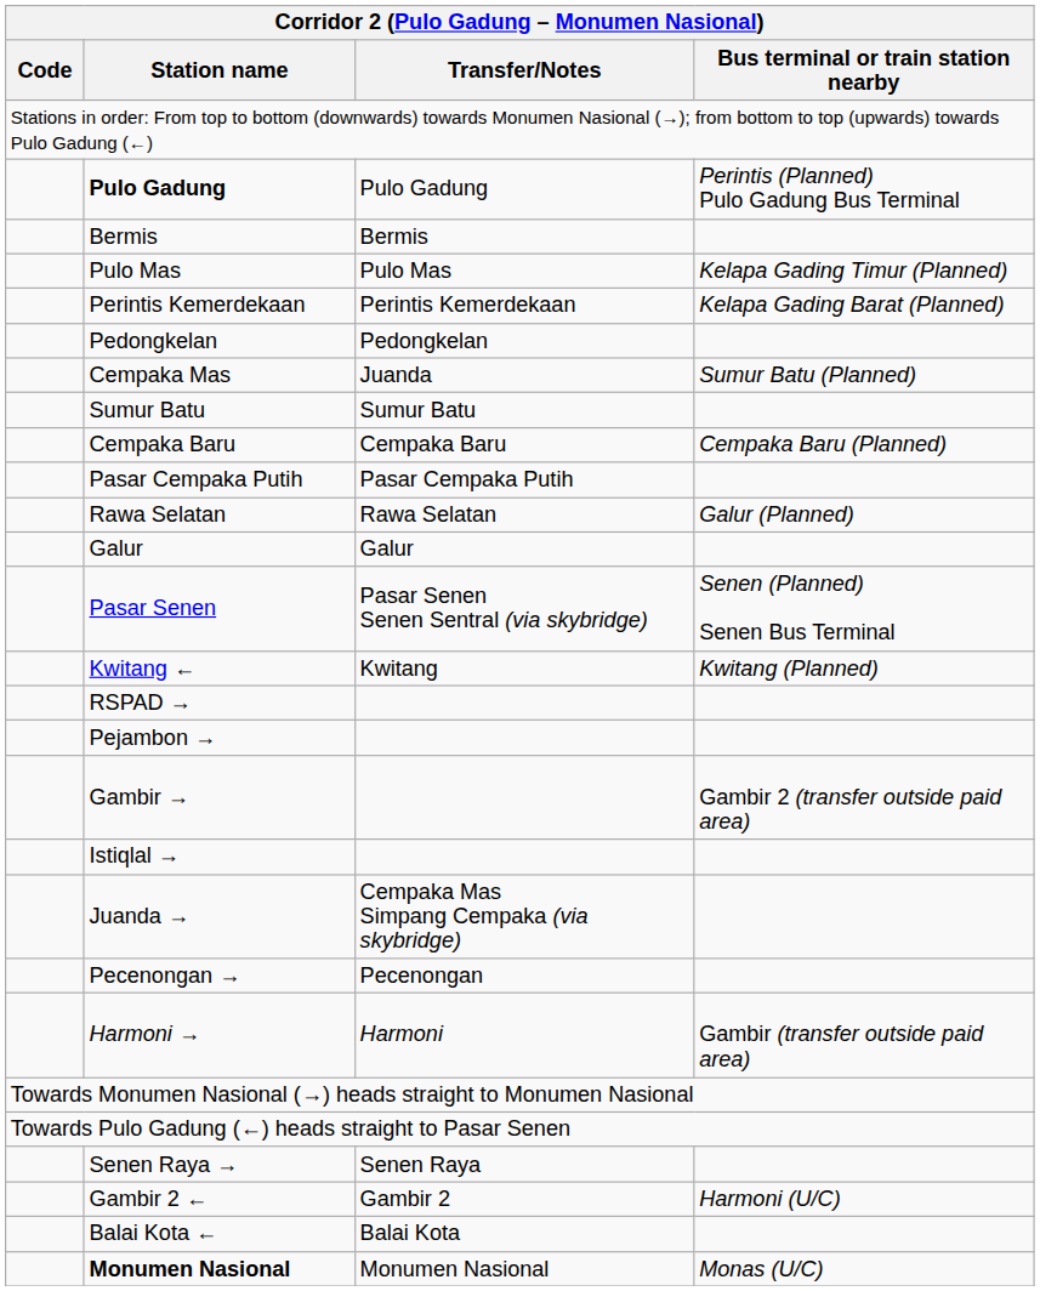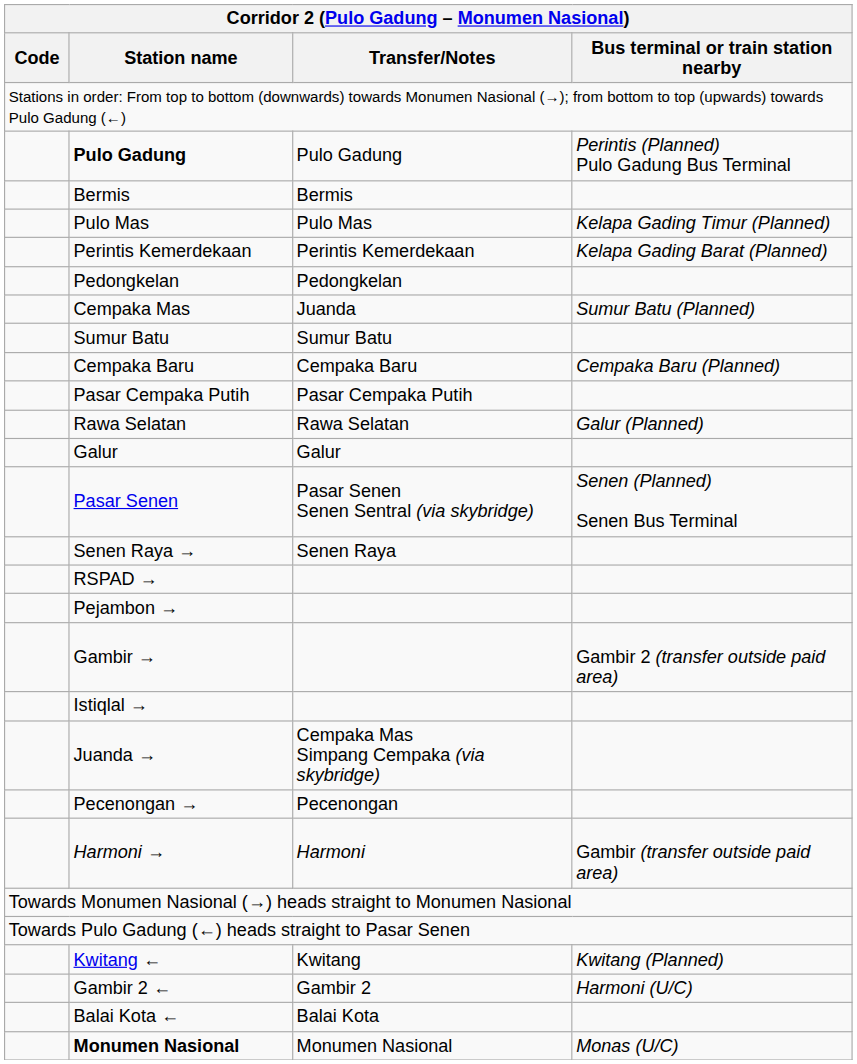 <table class="wikitable" style="font-size:100%">
 <tr>
 <th colspan="4" style="text-align:center"> Corridor 2 (<a href='#'>Pulo Gadung</a> – <a href='#'>Monumen Nasional</a>)</th>
 </tr>
 <tr>
 <th width="50">Code</th>
 <th width="190">Station name</th>
 <th width="240">Transfer/Notes</th>
 <th width="240">Bus terminal or train station nearby</th>
 </tr>
 <tr>
 <td colspan="4"><small>Stations in order: From top to bottom (downwards) towards Monumen Nasional (→); from bottom to top (upwards) towards Pulo Gadung (←)</small></td>
 </tr>
 <tr>
 <td style="text-align:center"><strong></strong><br><strong></strong></td>
 <td><strong>Pulo Gadung</strong></td>
 <td>   Pulo Gadung</td>
 <td><em> Perintis (Planned)</em><br> Pulo Gadung Bus Terminal</td>
 </tr>
 <tr>
 <td style="text-align:center"><strong></strong></td>
 <td>Bermis</td>
 <td> Bermis</td>
 <td></td>
 </tr>
 <tr>
 <td style="text-align:center"><strong></strong></td>
 <td>Pulo Mas</td>
 <td> Pulo Mas</td>
 <td> <em>Kelapa Gading Timur (Planned)</em><br> </td>
 </tr>
 <tr>
 <td style="text-align:center"><strong></strong></td>
 <td>Perintis Kemerdekaan</td>
 <td> Perintis Kemerdekaan</td>
 <td> <em>Kelapa Gading Barat (Planned)</em></td>
 </tr>
 <tr>
 <td style="text-align:center"><strong></strong></td>
 <td>Pedongkelan</td>
 <td> Pedongkelan</td>
 <td></td>
 </tr>
 <tr>
 <td style="text-align:center"><strong></strong></td>
 <td>Cempaka Mas</td>
 <td>    Juanda</td>
 <td> <em>Sumur Batu (Planned)</em></td>
 </tr>
 <tr>
 <td style="text-align:center"><strong></strong></td>
 <td>Sumur Batu</td>
 <td>  Sumur Batu</td>
 <td></td>
 </tr>
 <tr>
 <td style="text-align:center"><strong></strong></td>
 <td>Cempaka Baru</td>
 <td>  Cempaka Baru</td>
 <td> <em>Cempaka Baru (Planned)</em></td>
 </tr>
 <tr>
 <td style="text-align:center"><strong></strong></td>
 <td>Pasar Cempaka Putih</td>
 <td>  Pasar Cempaka Putih</td>
 <td></td>
 </tr>
 <tr>
 <td style="text-align:center"><strong></strong></td>
 <td>Rawa Selatan</td>
 <td>  Rawa Selatan</td>
 <td> <em>Galur (Planned)</em></td>
 </tr>
 <tr>
 <td style="text-align:center"><strong></strong></td>
 <td>Galur</td>
 <td>  Galur</td>
 <td></td>
 </tr>
 <tr>
 <td style="text-align:center"><strong></strong><br><strong></strong></td>
 <td><a href='#'>Pasar Senen</a></td>
 <td>   Pasar Senen<br>  Senen Sentral <em>(via skybridge)</em></td>
 <td> <em>Senen (Planned)</em><br>  <br> Senen Bus Terminal</td>
 </tr>
 <tr>
-<td style="text-align:center"><strong></strong></td>
-<td><a href='#'>Kwitang</a> ←</td>
-<td>   Kwitang</td>
-<td> <em>Kwitang (Planned)</em></td>
+<td style="text-align:center"><strong></strong><br><strong></strong></td>
+<td>Senen Raya →</td>
+<td> Senen Raya</td>
+<td></td>
 </tr>
 <tr>
 <td style="text-align:center"><strong></strong></td>
 <td>RSPAD →</td>
 <td></td>
 <td></td>
 </tr>
 <tr>
 <td style="text-align:center"><strong></strong></td>
 <td>Pejambon →</td>
 <td></td>
 <td></td>
 </tr>
 <tr>
 <td style="text-align:center"><strong></strong></td>
 <td>Gambir →</td>
 <td></td>
 <td> <br>  Gambir 2 <em>(transfer outside paid area)</em></td>
 </tr>
 <tr>
 <td style="text-align:center"><strong></strong></td>
 <td>Istiqlal →</td>
 <td></td>
 <td></td>
 </tr>
 <tr>
 <td style="text-align:center"><strong></strong><br><strong></strong></td>
 <td>Juanda →</td>
 <td>  Cempaka Mas<br>  Simpang Cempaka <em>(via skybridge)</em></td>
 <td> </td>
 </tr>
 <tr>
 <td style="text-align:center"><strong></strong><br><strong></strong></td>
 <td>Pecenongan →</td>
 <td>    Pecenongan</td>
 <td></td>
 </tr>
 <tr>
 <td style="text-align:center"><strong></strong><br><strong></strong></td>
 <td><em>Harmoni →</em></td>
 <td>   <em>Harmoni</em></td>
 <td> <br> Gambir <em>(transfer outside paid area)</em></td>
 </tr>
 <tr>
 <td colspan="4">Towards Monumen Nasional (<em>→</em>) heads straight to Monumen Nasional</td>
 </tr>
 <tr>
 <td colspan="4">Towards Pulo Gadung (←) heads straight to Pasar Senen</td>
 </tr>
 <tr>
-<td style="text-align:center"><strong></strong><br><strong></strong></td>
-<td>Senen Raya →</td>
-<td> Senen Raya</td>
-<td></td>
+<td style="text-align:center"><strong></strong></td>
+<td><a href='#'>Kwitang</a> ←</td>
+<td>   Kwitang</td>
+<td> <em>Kwitang (Planned)</em></td>
 </tr>
 <tr>
 <td style="text-align:center"><strong></strong></td>
 <td>Gambir 2 ←</td>
 <td> Gambir 2</td>
 <td><em> Harmoni (U/C)</em></td>
 </tr>
 <tr>
 <td style="text-align:center"><strong></strong></td>
 <td>Balai Kota ←</td>
 <td>     Balai Kota</td>
 <td></td>
 </tr>
 <tr>
 <td style="text-align:center"><strong></strong><br><strong></strong></td>
 <td><strong>Monumen Nasional</strong></td>
 <td>    Monumen Nasional</td>
 <td> <em>Monas (U/C)</em></td>
 </tr>
 </table>
